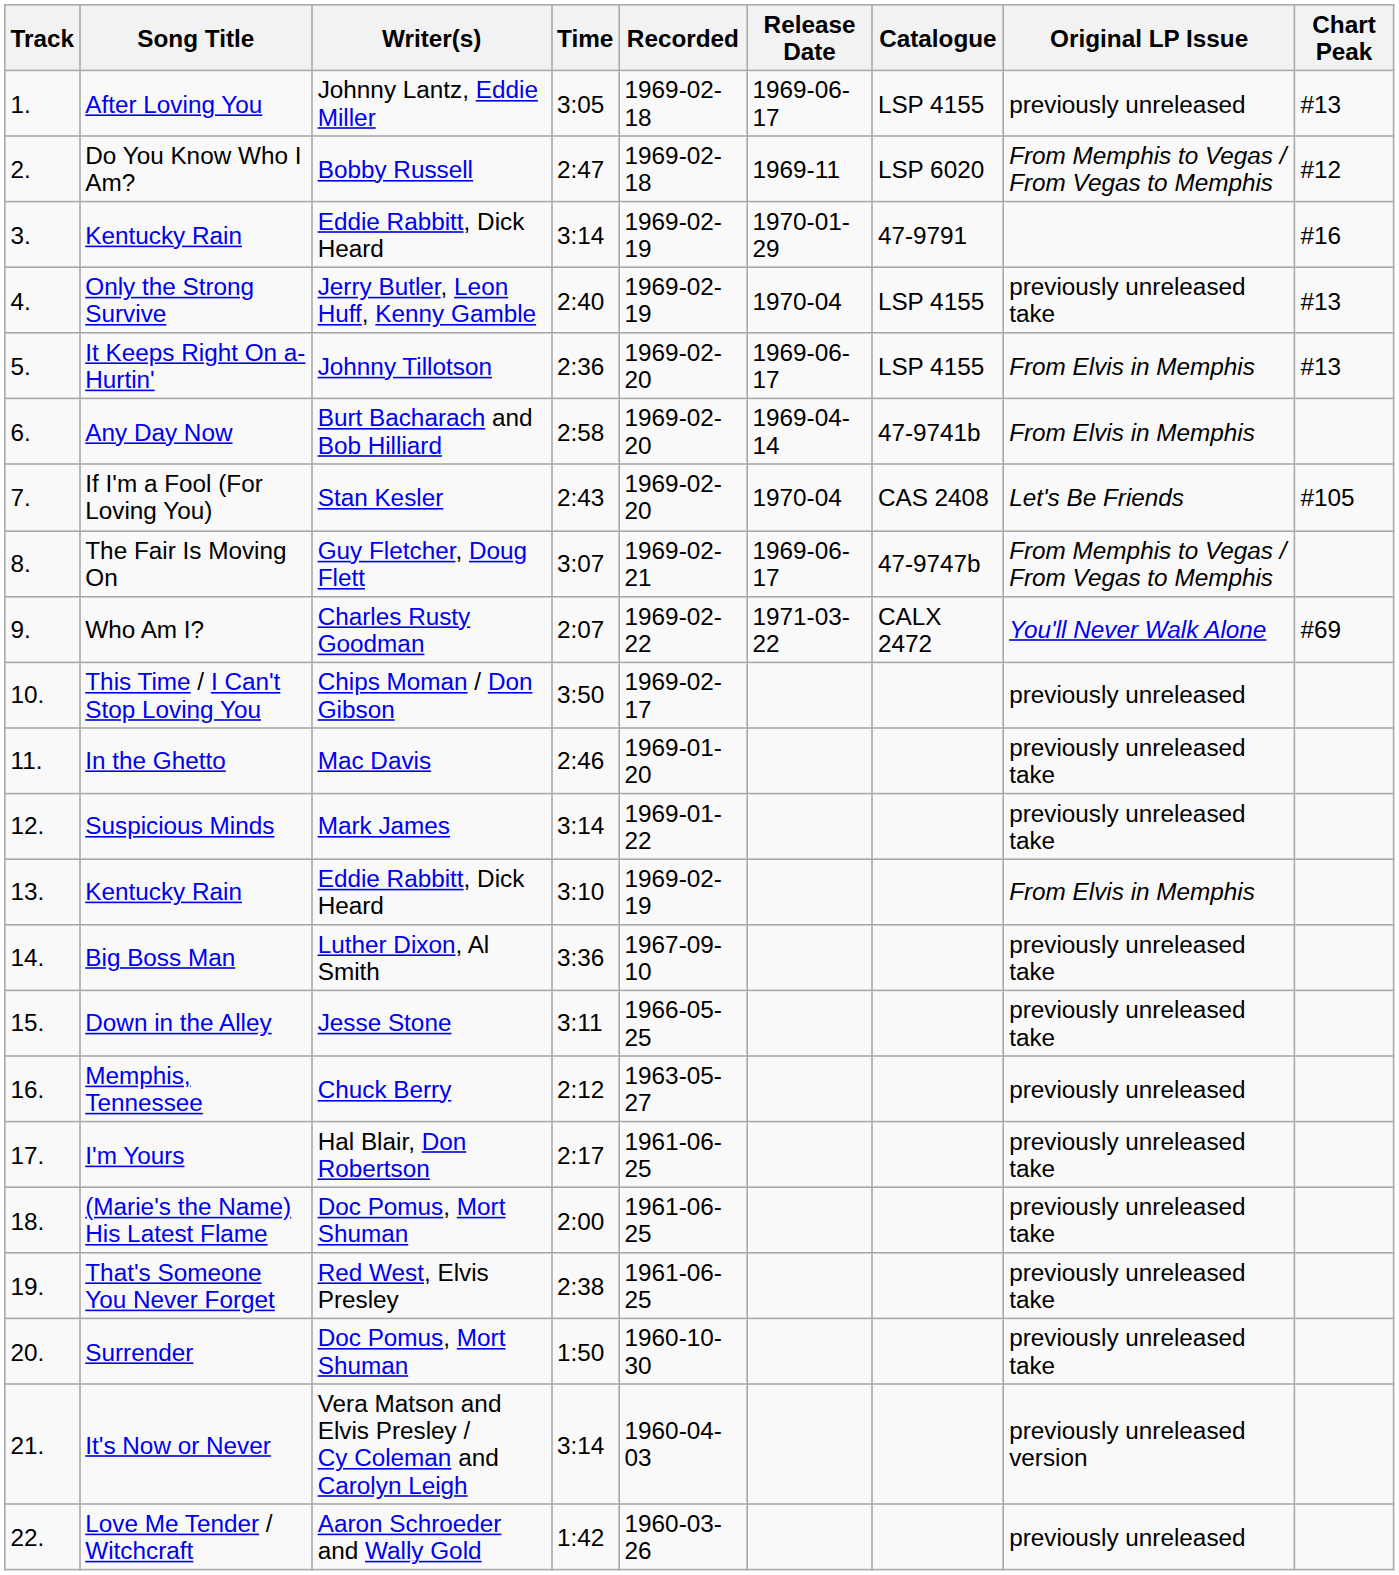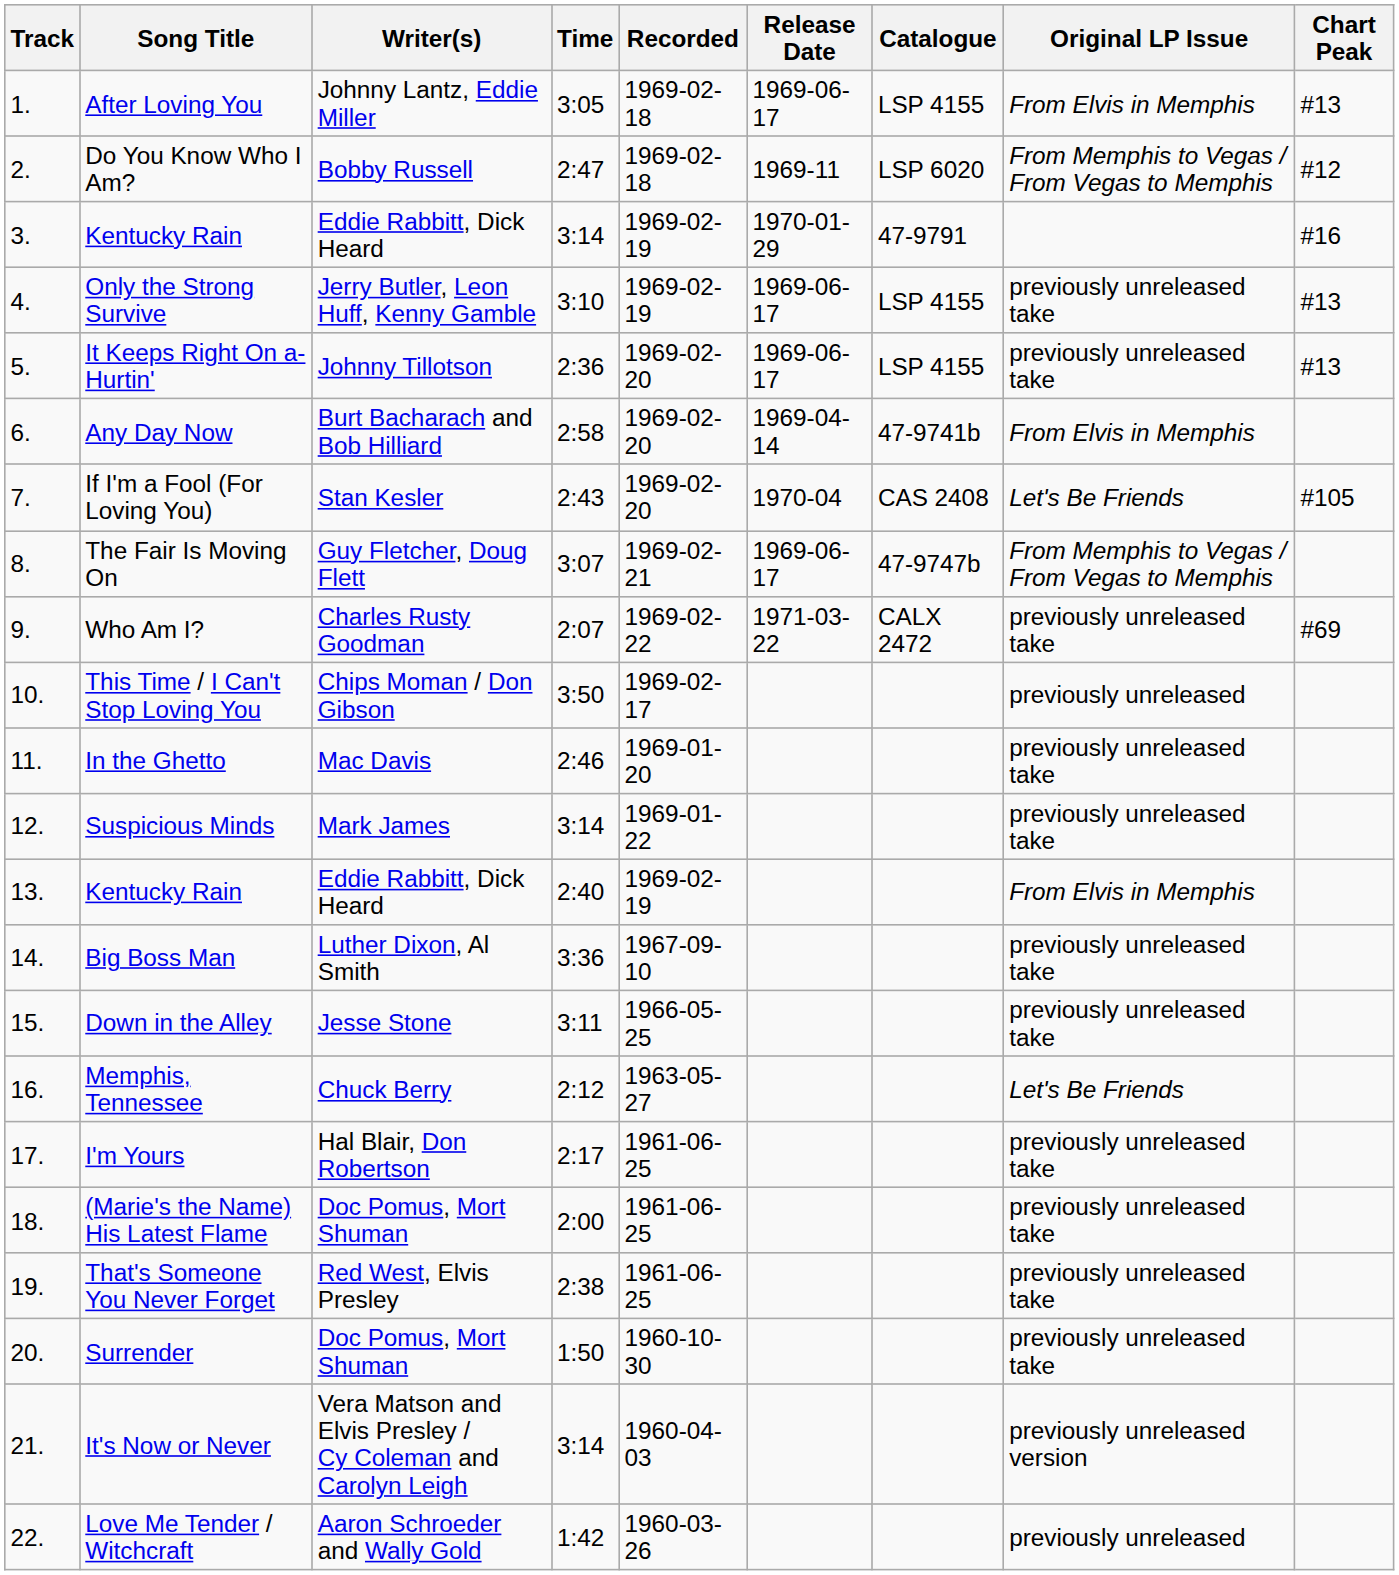 <table class="wikitable" style="font-size:95%;">
 <tr>
 <th>Track</th>
 <th>Song Title</th>
 <th>Writer(s)</th>
 <th>Time</th>
 <th>Recorded</th>
 <th>Release Date</th>
 <th>Catalogue</th>
 <th>Original LP Issue</th>
 <th>Chart Peak</th>
 </tr>
 <tr>
 <td>1.</td>
 <td><a href='#'>After Loving You</a></td>
 <td>Johnny Lantz, <a href='#'>Eddie Miller</a></td>
 <td>3:05</td>
 <td>1969-02-18</td>
 <td>1969-06-17</td>
 <td>LSP 4155</td>
-<td>previously unreleased</td>
+<td><em>From Elvis in Memphis</em></td>
 <td>#13</td>
 </tr>
 <tr>
 <td>2.</td>
 <td>Do You Know Who I Am?</td>
 <td><a href='#'>Bobby Russell</a></td>
 <td>2:47</td>
 <td>1969-02-18</td>
 <td>1969-11</td>
 <td>LSP 6020</td>
 <td><em>From Memphis to Vegas / From Vegas to Memphis</em></td>
 <td>#12</td>
 </tr>
 <tr>
 <td>3.</td>
 <td><a href='#'>Kentucky Rain</a></td>
 <td><a href='#'>Eddie Rabbitt</a>, Dick Heard</td>
 <td>3:14</td>
 <td>1969-02-19</td>
 <td>1970-01-29</td>
 <td>47-9791</td>
 <td></td>
 <td>#16</td>
 </tr>
 <tr>
 <td>4.</td>
 <td><a href='#'>Only the Strong Survive</a></td>
 <td><a href='#'>Jerry Butler</a>, <a href='#'>Leon Huff</a>, <a href='#'>Kenny Gamble</a></td>
-<td>2:40</td>
+<td>3:10</td>
 <td>1969-02-19</td>
-<td>1970-04</td>
+<td>1969-06-17</td>
 <td>LSP 4155</td>
 <td>previously unreleased take</td>
 <td>#13</td>
 </tr>
 <tr>
 <td>5.</td>
 <td><a href='#'>It Keeps Right On a-Hurtin'</a></td>
 <td><a href='#'>Johnny Tillotson</a></td>
 <td>2:36</td>
 <td>1969-02-20</td>
 <td>1969-06-17</td>
 <td>LSP 4155</td>
-<td><em>From Elvis in Memphis</em></td>
+<td>previously unreleased take</td>
 <td>#13</td>
 </tr>
 <tr>
 <td>6.</td>
 <td><a href='#'>Any Day Now</a></td>
 <td><a href='#'>Burt Bacharach</a> and <a href='#'>Bob Hilliard</a></td>
 <td>2:58</td>
 <td>1969-02-20</td>
 <td>1969-04-14</td>
 <td>47-9741b</td>
 <td><em>From Elvis in Memphis</em></td>
 <td></td>
 </tr>
 <tr>
 <td>7.</td>
 <td>If I'm a Fool (For Loving You)</td>
 <td><a href='#'>Stan Kesler</a></td>
 <td>2:43</td>
 <td>1969-02-20</td>
 <td>1970-04</td>
 <td>CAS 2408</td>
 <td><em>Let's Be Friends</em></td>
 <td>#105</td>
 </tr>
 <tr>
 <td>8.</td>
 <td>The Fair Is Moving On</td>
 <td><a href='#'>Guy Fletcher</a>, <a href='#'>Doug Flett</a></td>
 <td>3:07</td>
 <td>1969-02-21</td>
 <td>1969-06-17</td>
 <td>47-9747b</td>
 <td><em>From Memphis to Vegas / From Vegas to Memphis</em></td>
 <td></td>
 </tr>
 <tr>
 <td>9.</td>
 <td>Who Am I?</td>
 <td><a href='#'>Charles Rusty Goodman</a></td>
 <td>2:07</td>
 <td>1969-02-22</td>
 <td>1971-03-22</td>
 <td>CALX 2472</td>
-<td><em><a href='#'>You'll Never Walk Alone</a></em></td>
+<td>previously unreleased take</td>
 <td>#69</td>
 </tr>
 <tr>
 <td>10.</td>
 <td><a href='#'>This Time</a> / <a href='#'>I Can't Stop Loving You</a></td>
 <td><a href='#'>Chips Moman</a> / <a href='#'>Don Gibson</a></td>
 <td>3:50</td>
 <td>1969-02-17</td>
 <td></td>
 <td></td>
 <td>previously unreleased</td>
 <td></td>
 </tr>
 <tr>
 <td>11.</td>
 <td><a href='#'>In the Ghetto</a></td>
 <td><a href='#'>Mac Davis</a></td>
 <td>2:46</td>
 <td>1969-01-20</td>
 <td></td>
 <td></td>
 <td>previously unreleased take</td>
 <td></td>
 </tr>
 <tr>
 <td>12.</td>
 <td><a href='#'>Suspicious Minds</a></td>
 <td><a href='#'>Mark James</a></td>
 <td>3:14</td>
 <td>1969-01-22</td>
 <td></td>
 <td></td>
 <td>previously unreleased take</td>
 <td></td>
 </tr>
 <tr>
 <td>13.</td>
 <td><a href='#'>Kentucky Rain</a></td>
 <td><a href='#'>Eddie Rabbitt</a>, Dick Heard</td>
-<td>3:10</td>
+<td>2:40</td>
 <td>1969-02-19</td>
 <td></td>
 <td></td>
 <td><em>From Elvis in Memphis</em></td>
 <td></td>
 </tr>
 <tr>
 <td>14.</td>
 <td><a href='#'>Big Boss Man</a></td>
 <td><a href='#'>Luther Dixon</a>, Al Smith</td>
 <td>3:36</td>
 <td>1967-09-10</td>
 <td></td>
 <td></td>
 <td>previously unreleased take</td>
 <td></td>
 </tr>
 <tr>
 <td>15.</td>
 <td><a href='#'>Down in the Alley</a></td>
 <td><a href='#'>Jesse Stone</a></td>
 <td>3:11</td>
 <td>1966-05-25</td>
 <td></td>
 <td></td>
 <td>previously unreleased take</td>
 <td></td>
 </tr>
 <tr>
 <td>16.</td>
 <td><a href='#'>Memphis, Tennessee</a></td>
 <td><a href='#'>Chuck Berry</a></td>
 <td>2:12</td>
 <td>1963-05-27</td>
 <td></td>
 <td></td>
-<td>previously unreleased</td>
+<td><em>Let's Be Friends</em></td>
 <td></td>
 </tr>
 <tr>
 <td>17.</td>
 <td><a href='#'>I'm Yours</a></td>
 <td>Hal Blair, <a href='#'>Don Robertson</a></td>
 <td>2:17</td>
 <td>1961-06-25</td>
 <td></td>
 <td></td>
 <td>previously unreleased take</td>
 <td></td>
 </tr>
 <tr>
 <td>18.</td>
 <td><a href='#'>(Marie's the Name) His Latest Flame</a></td>
 <td><a href='#'>Doc Pomus</a>, <a href='#'>Mort Shuman</a></td>
 <td>2:00</td>
 <td>1961-06-25</td>
 <td></td>
 <td></td>
 <td>previously unreleased take</td>
 <td></td>
 </tr>
 <tr>
 <td>19.</td>
 <td><a href='#'>That's Someone You Never Forget</a></td>
 <td><a href='#'>Red West</a>, Elvis Presley</td>
 <td>2:38</td>
 <td>1961-06-25</td>
 <td></td>
 <td></td>
 <td>previously unreleased take</td>
 <td></td>
 </tr>
 <tr>
 <td>20.</td>
 <td><a href='#'>Surrender</a></td>
 <td><a href='#'>Doc Pomus</a>, <a href='#'>Mort Shuman</a></td>
 <td>1:50</td>
 <td>1960-10-30</td>
 <td></td>
 <td></td>
 <td>previously unreleased take</td>
 <td></td>
 </tr>
 <tr>
 <td>21.</td>
 <td><a href='#'>It's Now or Never</a></td>
 <td>Vera Matson and Elvis Presley /<br> <a href='#'>Cy Coleman</a> and <a href='#'>Carolyn Leigh</a></td>
 <td>3:14</td>
 <td>1960-04-03</td>
 <td></td>
 <td></td>
 <td>previously unreleased version</td>
 <td></td>
 </tr>
 <tr>
 <td>22.</td>
 <td><a href='#'>Love Me Tender</a> / <a href='#'>Witchcraft</a></td>
 <td><a href='#'>Aaron Schroeder</a> and <a href='#'>Wally Gold</a></td>
 <td>1:42</td>
 <td>1960-03-26</td>
 <td></td>
 <td></td>
 <td>previously unreleased</td>
 <td></td>
 </tr>
 </table>
